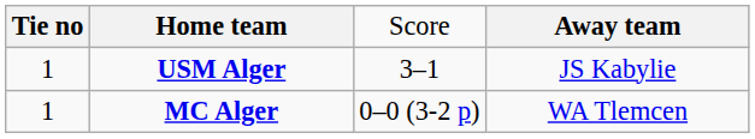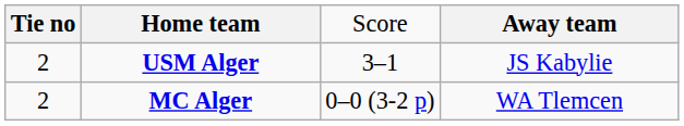 <table class="wikitable" style="text-align:center">
 <tr>
 <th>Tie no</th>
 <th width="150">Home team</th>
 <td>Score</td>
 <th width="150">Away team</th>
 </tr>
 <tr>
-<td>1</td>
+<td>2</td>
 <td><strong><a href='#'>USM Alger</a></strong></td>
 <td>3–1</td>
 <td><a href='#'>JS Kabylie</a></td>
 </tr>
 <tr>
-<td>1</td>
+<td>2</td>
 <td><strong><a href='#'>MC Alger</a></strong></td>
 <td>0–0 (3-2 <a href='#'>p</a>)</td>
 <td><a href='#'>WA Tlemcen</a></td>
 </tr>
 </table>
